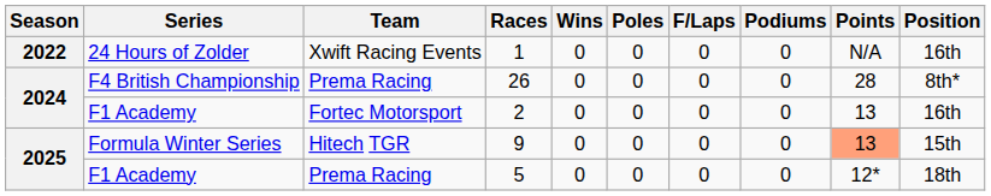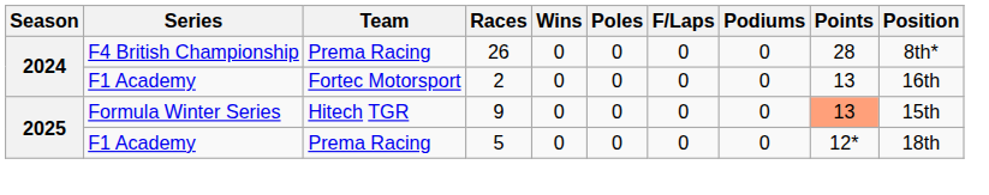 <table class="wikitable" style="font-size: 90%; text-align:center;">
 <tr>
 <th>Season</th>
 <th>Series</th>
 <th>Team</th>
 <th>Races</th>
 <th>Wins</th>
 <th>Poles</th>
 <th>F/Laps</th>
 <th>Podiums</th>
 <th>Points</th>
 <th>Position</th>
-</tr>
-<tr>
-<th>2022</th>
-<td style="text-align:left;"><a href='#'>24 Hours of Zolder</a></td>
-<td style="text-align:left;">Xwift Racing Events</td>
-<td>1</td>
-<td>0</td>
-<td>0</td>
-<td>0</td>
-<td>0</td>
-<td>N/A</td>
-<td>16th</td>
 </tr>
 <tr>
 <th rowspan="2">2024</th>
 <td style="text-align:left;"><a href='#'>F4 British Championship</a></td>
 <td style="text-align:left;"><a href='#'>Prema Racing</a></td>
 <td>26</td>
 <td>0</td>
 <td>0</td>
 <td>0</td>
 <td>0</td>
 <td>28</td>
 <td>8th*</td>
 </tr>
 <tr>
 <td style="text-align:left;"><a href='#'>F1 Academy</a></td>
 <td style="text-align:left;"><a href='#'>Fortec Motorsport</a></td>
 <td>2</td>
 <td>0</td>
 <td>0</td>
 <td>0</td>
 <td>0</td>
 <td>13</td>
 <td>16th</td>
 </tr>
 <tr>
 <th rowspan="2">2025</th>
 <td style="text-align:left;"><a href='#'>Formula Winter Series</a></td>
 <td style="text-align:left;"><a href='#'>Hitech</a> <a href='#'>TGR</a></td>
 <td>9</td>
 <td>0</td>
 <td>0</td>
 <td>0</td>
 <td>0</td>
 <td style="background: lightsalmon;">13</td>
 <td>15th</td>
 </tr>
 <tr>
 <td style="text-align:left;"><a href='#'>F1 Academy</a></td>
 <td style="text-align:left;"><a href='#'>Prema Racing</a></td>
 <td>5</td>
 <td>0</td>
 <td>0</td>
 <td>0</td>
 <td>0</td>
 <td>12*</td>
 <td>18th</td>
 </tr>
 </table>
